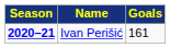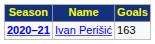 <table class="wikitable">
 <tr>
 <th style="color:yellow; background:#15317E">Season</th>
 <th style="color:yellow; background:#15317E">Name</th>
 <th style="color:yellow; background:#15317E">Goals</th>
 </tr>
 <tr>
 <td><strong><a href='#'>2020–21</a></strong></td>
 <td> <a href='#'>Ivan Perišić</a></td>
-<td>161</td>
+<td>163</td>
 </tr>
 </table>
